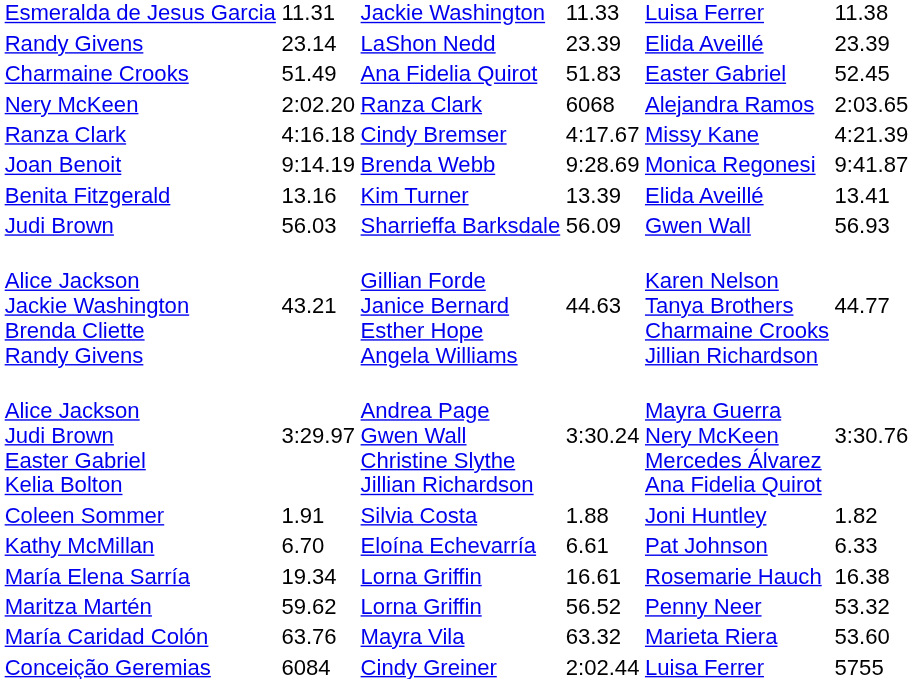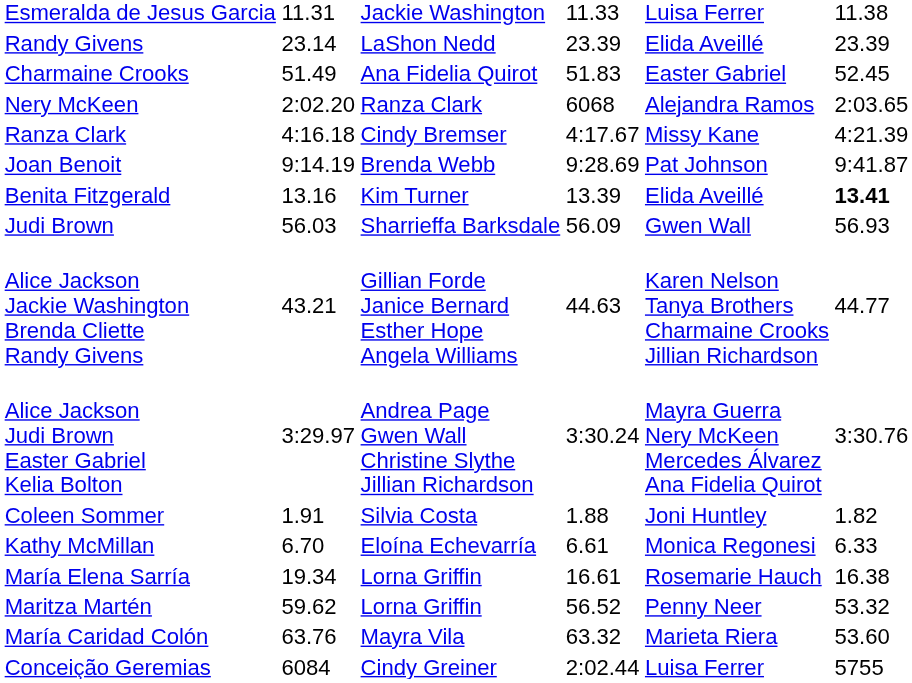 <table>
 <tr>
 <td></td>
 <td><a href='#'>Esmeralda de Jesus Garcia</a><br> </td>
 <td>11.31</td>
 <td><a href='#'>Jackie Washington</a><br> </td>
 <td>11.33</td>
 <td><a href='#'>Luisa Ferrer</a><br> </td>
 <td>11.38</td>
 </tr>
 <tr>
 <td></td>
 <td><a href='#'>Randy Givens</a><br> </td>
 <td>23.14</td>
 <td><a href='#'>LaShon Nedd</a><br> </td>
 <td>23.39</td>
 <td><a href='#'>Elida Aveillé</a><br> </td>
 <td>23.39</td>
 </tr>
 <tr>
 <td></td>
 <td><a href='#'>Charmaine Crooks</a><br> </td>
 <td>51.49</td>
 <td><a href='#'>Ana Fidelia Quirot</a><br> </td>
 <td>51.83</td>
 <td><a href='#'>Easter Gabriel</a><br> </td>
 <td>52.45</td>
 </tr>
 <tr>
 <td></td>
 <td><a href='#'>Nery McKeen</a><br> </td>
 <td>2:02.20</td>
 <td><a href='#'>Ranza Clark</a><br> </td>
 <td>6068</td>
 <td><a href='#'>Alejandra Ramos</a><br> </td>
 <td>2:03.65</td>
 </tr>
 <tr>
 <td></td>
 <td><a href='#'>Ranza Clark</a><br> </td>
 <td>4:16.18</td>
 <td><a href='#'>Cindy Bremser</a><br> </td>
 <td>4:17.67</td>
 <td><a href='#'>Missy Kane</a><br> </td>
 <td>4:21.39</td>
 </tr>
 <tr>
 <td></td>
 <td><a href='#'>Joan Benoit</a><br> </td>
 <td>9:14.19</td>
 <td><a href='#'>Brenda Webb</a><br> </td>
 <td>9:28.69</td>
-<td><a href='#'>Monica Regonesi</a><br> </td>
+<td><a href='#'>Pat Johnson</a><br> </td>
 <td>9:41.87</td>
 </tr>
 <tr>
 <td></td>
 <td><a href='#'>Benita Fitzgerald</a><br> </td>
 <td>13.16</td>
 <td><a href='#'>Kim Turner</a><br> </td>
 <td>13.39</td>
 <td><a href='#'>Elida Aveillé</a><br> </td>
-<td>13.41</td>
+<td><strong>13.41</strong></td>
 </tr>
 <tr>
 <td></td>
 <td><a href='#'>Judi Brown</a><br> </td>
 <td>56.03</td>
 <td><a href='#'>Sharrieffa Barksdale</a><br> </td>
 <td>56.09</td>
 <td><a href='#'>Gwen Wall</a><br> </td>
 <td>56.93</td>
 </tr>
 <tr>
 <td></td>
 <td><br><a href='#'>Alice Jackson</a><br><a href='#'>Jackie Washington</a><br><a href='#'>Brenda Cliette</a><br><a href='#'>Randy Givens</a></td>
 <td>43.21</td>
 <td><br><a href='#'>Gillian Forde</a><br><a href='#'>Janice Bernard</a><br><a href='#'>Esther Hope</a><br><a href='#'>Angela Williams</a></td>
 <td>44.63</td>
 <td><br><a href='#'>Karen Nelson</a><br><a href='#'>Tanya Brothers</a><br><a href='#'>Charmaine Crooks</a><br><a href='#'>Jillian Richardson</a></td>
 <td>44.77</td>
 </tr>
 <tr>
 <td></td>
 <td><br><a href='#'>Alice Jackson</a><br><a href='#'>Judi Brown</a><br><a href='#'>Easter Gabriel</a><br><a href='#'>Kelia Bolton</a></td>
 <td>3:29.97</td>
 <td><br><a href='#'>Andrea Page</a><br><a href='#'>Gwen Wall</a><br><a href='#'>Christine Slythe</a><br><a href='#'>Jillian Richardson</a></td>
 <td>3:30.24</td>
 <td><br><a href='#'>Mayra Guerra</a><br><a href='#'>Nery McKeen</a><br><a href='#'>Mercedes Álvarez</a><br><a href='#'>Ana Fidelia Quirot</a></td>
 <td>3:30.76</td>
 </tr>
 <tr>
 <td></td>
 <td><a href='#'>Coleen Sommer</a><br> </td>
 <td>1.91</td>
 <td><a href='#'>Silvia Costa</a><br> </td>
 <td>1.88</td>
 <td><a href='#'>Joni Huntley</a><br> </td>
 <td>1.82</td>
 </tr>
 <tr>
 <td></td>
 <td><a href='#'>Kathy McMillan</a><br> </td>
 <td>6.70</td>
 <td><a href='#'>Eloína Echevarría</a><br> </td>
 <td>6.61</td>
-<td><a href='#'>Pat Johnson</a><br> </td>
+<td><a href='#'>Monica Regonesi</a><br> </td>
 <td>6.33</td>
 </tr>
 <tr>
 <td></td>
 <td><a href='#'>María Elena Sarría</a><br> </td>
 <td>19.34</td>
 <td><a href='#'>Lorna Griffin</a><br> </td>
 <td>16.61</td>
 <td><a href='#'>Rosemarie Hauch</a><br> </td>
 <td>16.38</td>
 </tr>
 <tr>
 <td></td>
 <td><a href='#'>Maritza Martén</a><br> </td>
 <td>59.62</td>
 <td><a href='#'>Lorna Griffin</a><br> </td>
 <td>56.52</td>
 <td><a href='#'>Penny Neer</a><br> </td>
 <td>53.32</td>
 </tr>
 <tr>
 <td></td>
 <td><a href='#'>María Caridad Colón</a><br> </td>
 <td>63.76</td>
 <td><a href='#'>Mayra Vila</a><br> </td>
 <td>63.32</td>
 <td><a href='#'>Marieta Riera</a><br> </td>
 <td>53.60</td>
 </tr>
 <tr>
 <td></td>
 <td><a href='#'>Conceição Geremias</a><br> </td>
 <td>6084</td>
 <td><a href='#'>Cindy Greiner</a><br> </td>
 <td>2:02.44</td>
 <td><a href='#'>Luisa Ferrer</a><br> </td>
 <td>5755</td>
 </tr>
 </table>
